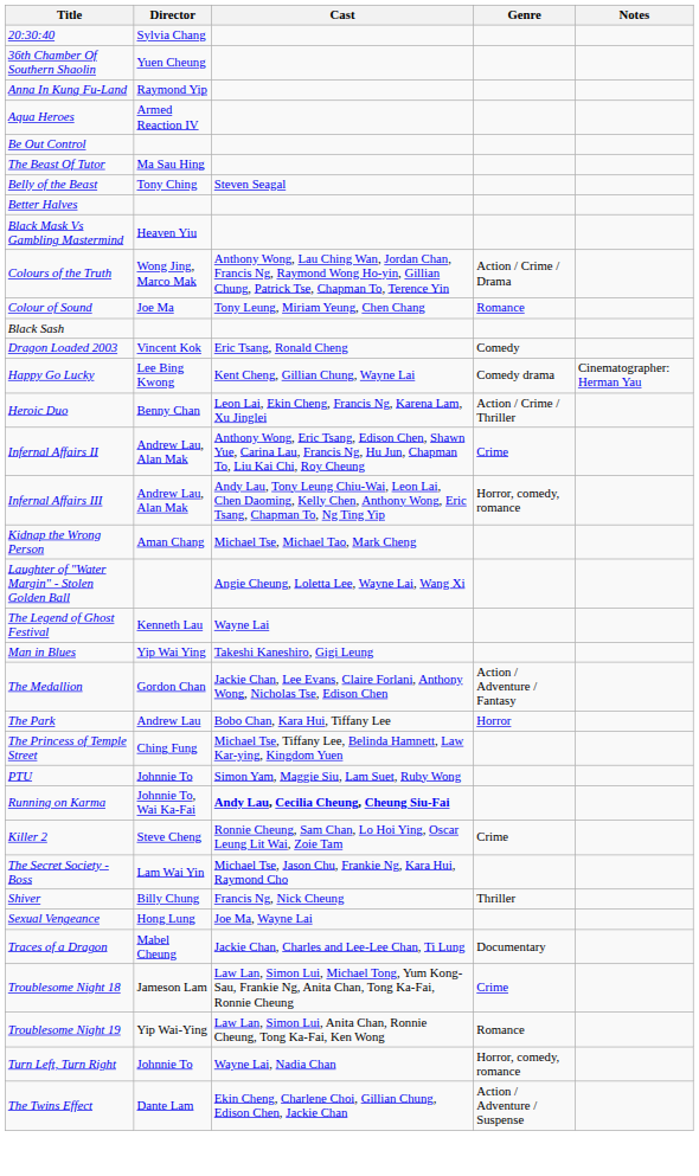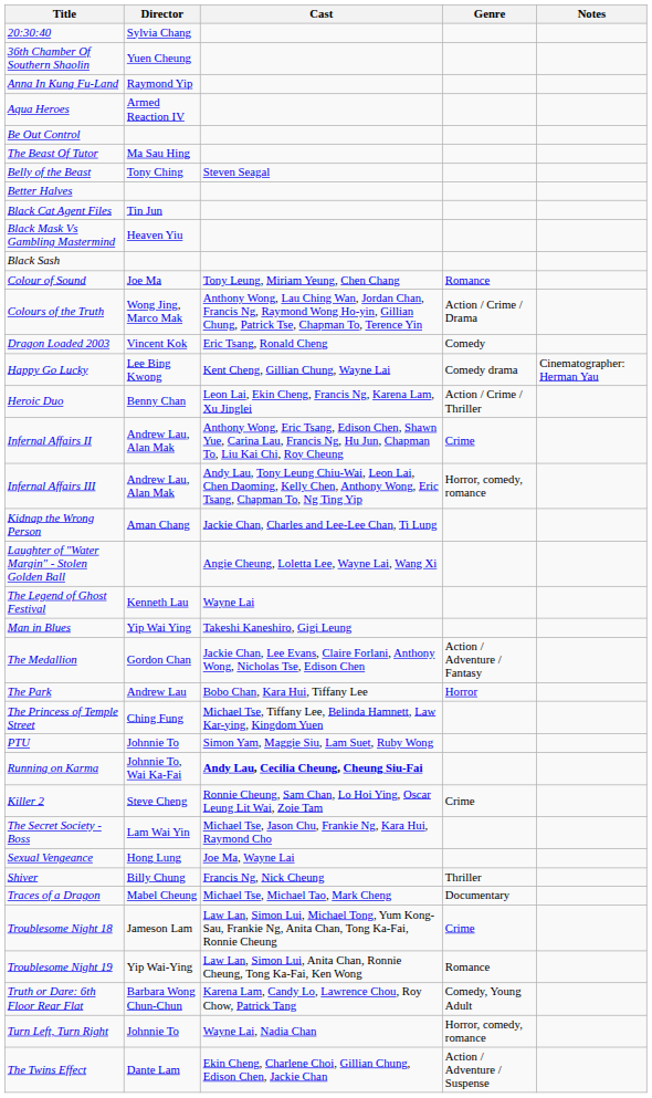 <table class="wikitable sortable">
 <tr>
 <th>Title</th>
 <th>Director</th>
 <th>Cast</th>
 <th>Genre</th>
 <th>Notes</th>
 </tr>
 <tr>
 <td><em><a href='#'>20:30:40</a></em></td>
 <td><a href='#'>Sylvia Chang</a></td>
 <td></td>
 <td></td>
 <td></td>
 </tr>
 <tr>
 <td><em><a href='#'>36th Chamber Of Southern Shaolin</a></em></td>
 <td><a href='#'>Yuen Cheung</a></td>
 <td></td>
 <td></td>
 <td></td>
 </tr>
 <tr>
 <td><em><a href='#'>Anna In Kung Fu-Land</a></em></td>
 <td><a href='#'>Raymond Yip</a></td>
 <td></td>
 <td></td>
 <td></td>
 </tr>
 <tr>
 <td><em><a href='#'>Aqua Heroes</a></em></td>
 <td><a href='#'>Armed Reaction IV</a></td>
 <td></td>
 <td></td>
 <td></td>
 </tr>
 <tr>
 <td><em><a href='#'>Be Out Control</a></em></td>
 <td></td>
 <td></td>
 <td></td>
 <td></td>
 </tr>
 <tr>
 <td><em><a href='#'>The Beast Of Tutor</a></em></td>
 <td><a href='#'>Ma Sau Hing</a></td>
 <td></td>
 <td></td>
 <td></td>
 </tr>
 <tr>
 <td><em><a href='#'>Belly of the Beast</a></em></td>
 <td><a href='#'>Tony Ching</a></td>
 <td><a href='#'>Steven Seagal</a></td>
 <td></td>
 <td></td>
 </tr>
 <tr>
 <td><em><a href='#'>Better Halves</a></em></td>
 <td></td>
 <td></td>
 <td></td>
 <td></td>
 </tr>
 <tr>
+<td><em><a href='#'>Black Cat Agent Files</a></em></td>
+<td><a href='#'>Tin Jun</a></td>
+<td></td>
+<td></td>
+<td></td>
+</tr>
+<tr>
 <td><em><a href='#'>Black Mask Vs Gambling Mastermind</a></em></td>
 <td><a href='#'>Heaven Yiu</a></td>
 <td></td>
 <td></td>
 <td></td>
 </tr>
 <tr>
-<td><em><a href='#'>Colours of the Truth</a></em></td>
-<td><a href='#'>Wong Jing</a>, <a href='#'>Marco Mak</a></td>
-<td><a href='#'>Anthony Wong</a>, <a href='#'>Lau Ching Wan</a>, <a href='#'>Jordan Chan</a>, <a href='#'>Francis Ng</a>, <a href='#'>Raymond Wong Ho-yin</a>, <a href='#'>Gillian Chung</a>, <a href='#'>Patrick Tse</a>, <a href='#'>Chapman To</a>, <a href='#'>Terence Yin</a></td>
-<td>Action / Crime / Drama</td>
+<td><em>Black Sash</em></td>
+<td></td>
+<td></td>
+<td></td>
 <td></td>
 </tr>
 <tr>
 <td><em><a href='#'>Colour of Sound</a></em></td>
 <td><a href='#'>Joe Ma</a></td>
 <td><a href='#'>Tony Leung</a>, <a href='#'>Miriam Yeung</a>, <a href='#'>Chen Chang</a></td>
 <td><a href='#'>Romance</a></td>
 <td></td>
 </tr>
 <tr>
-<td><em>Black Sash</em></td>
-<td></td>
-<td></td>
-<td></td>
+<td><em><a href='#'>Colours of the Truth</a></em></td>
+<td><a href='#'>Wong Jing</a>, <a href='#'>Marco Mak</a></td>
+<td><a href='#'>Anthony Wong</a>, <a href='#'>Lau Ching Wan</a>, <a href='#'>Jordan Chan</a>, <a href='#'>Francis Ng</a>, <a href='#'>Raymond Wong Ho-yin</a>, <a href='#'>Gillian Chung</a>, <a href='#'>Patrick Tse</a>, <a href='#'>Chapman To</a>, <a href='#'>Terence Yin</a></td>
+<td>Action / Crime / Drama</td>
 <td></td>
 </tr>
 <tr>
 <td><em><a href='#'>Dragon Loaded 2003</a></em></td>
 <td><a href='#'>Vincent Kok</a></td>
 <td><a href='#'>Eric Tsang</a>, <a href='#'>Ronald Cheng</a></td>
 <td>Comedy</td>
 <td></td>
 </tr>
 <tr>
 <td><em><a href='#'>Happy Go Lucky</a></em></td>
 <td><a href='#'>Lee Bing Kwong</a></td>
 <td><a href='#'>Kent Cheng</a>, <a href='#'>Gillian Chung</a>, <a href='#'>Wayne Lai</a></td>
 <td>Comedy drama</td>
 <td>Cinematographer: <a href='#'>Herman Yau</a></td>
 </tr>
 <tr>
 <td><em><a href='#'>Heroic Duo</a></em></td>
 <td><a href='#'>Benny Chan</a></td>
 <td><a href='#'>Leon Lai</a>, <a href='#'>Ekin Cheng</a>, <a href='#'>Francis Ng</a>, <a href='#'>Karena Lam</a>, <a href='#'>Xu Jinglei</a></td>
 <td>Action / Crime / Thriller</td>
 <td></td>
 </tr>
 <tr>
 <td><em><a href='#'>Infernal Affairs II</a></em></td>
 <td><a href='#'>Andrew Lau</a>, <a href='#'>Alan Mak</a></td>
 <td><a href='#'>Anthony Wong</a>, <a href='#'>Eric Tsang</a>, <a href='#'>Edison Chen</a>, <a href='#'>Shawn Yue</a>, <a href='#'>Carina Lau</a>, <a href='#'>Francis Ng</a>, <a href='#'>Hu Jun</a>, <a href='#'>Chapman To</a>, <a href='#'>Liu Kai Chi</a>, <a href='#'>Roy Cheung</a></td>
 <td><a href='#'>Crime</a></td>
 <td></td>
 </tr>
 <tr>
 <td><em><a href='#'>Infernal Affairs III</a></em></td>
 <td><a href='#'>Andrew Lau</a>, <a href='#'>Alan Mak</a></td>
 <td><a href='#'>Andy Lau</a>, <a href='#'>Tony Leung Chiu-Wai</a>, <a href='#'>Leon Lai</a>, <a href='#'>Chen Daoming</a>, <a href='#'>Kelly Chen</a>, <a href='#'>Anthony Wong</a>, <a href='#'>Eric Tsang</a>, <a href='#'>Chapman To</a>, <a href='#'>Ng Ting Yip</a></td>
 <td>Horror, comedy, romance</td>
 <td></td>
 </tr>
 <tr>
 <td><em><a href='#'>Kidnap the Wrong Person</a></em></td>
 <td><a href='#'>Aman Chang</a></td>
-<td><a href='#'>Michael Tse</a>, <a href='#'>Michael Tao</a>, <a href='#'>Mark Cheng</a></td>
+<td><a href='#'>Jackie Chan</a>, <a href='#'>Charles and Lee-Lee Chan</a>, <a href='#'>Ti Lung</a></td>
 <td></td>
 <td></td>
 </tr>
 <tr>
 <td><em><a href='#'>Laughter of "Water Margin" - Stolen Golden Ball</a></em></td>
 <td></td>
 <td><a href='#'>Angie Cheung</a>, <a href='#'>Loletta Lee</a>, <a href='#'>Wayne Lai</a>, <a href='#'>Wang Xi</a></td>
 <td></td>
 <td></td>
 </tr>
 <tr>
 <td><em><a href='#'>The Legend of Ghost Festival</a></em></td>
 <td><a href='#'>Kenneth Lau</a></td>
 <td><a href='#'>Wayne Lai</a></td>
 <td></td>
 <td></td>
 </tr>
 <tr>
 <td><em><a href='#'>Man in Blues</a></em></td>
 <td><a href='#'>Yip Wai Ying</a></td>
 <td><a href='#'>Takeshi Kaneshiro</a>, <a href='#'>Gigi Leung</a></td>
 <td></td>
 <td></td>
 </tr>
 <tr>
 <td><em><a href='#'>The Medallion</a></em></td>
 <td><a href='#'>Gordon Chan</a></td>
 <td><a href='#'>Jackie Chan</a>, <a href='#'>Lee Evans</a>, <a href='#'>Claire Forlani</a>, <a href='#'>Anthony Wong</a>, <a href='#'>Nicholas Tse</a>, <a href='#'>Edison Chen</a></td>
 <td>Action / Adventure / Fantasy</td>
 <td></td>
 </tr>
 <tr>
 <td><em><a href='#'>The Park</a></em></td>
 <td><a href='#'>Andrew Lau</a></td>
 <td><a href='#'>Bobo Chan</a>, <a href='#'>Kara Hui</a>, Tiffany Lee</td>
 <td><a href='#'>Horror</a></td>
 <td></td>
 </tr>
 <tr>
 <td><em><a href='#'>The Princess of Temple Street</a></em></td>
 <td><a href='#'>Ching Fung</a></td>
 <td><a href='#'>Michael Tse</a>, Tiffany Lee, <a href='#'>Belinda Hamnett</a>, <a href='#'>Law Kar-ying</a>, <a href='#'>Kingdom Yuen</a></td>
 <td></td>
 <td></td>
 </tr>
 <tr>
 <td><em><a href='#'>PTU</a></em></td>
 <td><a href='#'>Johnnie To</a></td>
 <td><a href='#'>Simon Yam</a>, <a href='#'>Maggie Siu</a>, <a href='#'>Lam Suet</a>, <a href='#'>Ruby Wong</a></td>
 <td></td>
 <td></td>
 </tr>
 <tr>
 <td><em><a href='#'>Running on Karma</a></em></td>
 <td><a href='#'>Johnnie To</a>, <a href='#'>Wai Ka-Fai</a></td>
 <td><strong><a href='#'>Andy Lau</a>, <a href='#'>Cecilia Cheung</a>, <a href='#'>Cheung Siu-Fai</a></strong></td>
 <td></td>
 <td></td>
 </tr>
 <tr>
 <td><em><a href='#'>Killer 2</a></em></td>
 <td><a href='#'>Steve Cheng</a></td>
 <td><a href='#'>Ronnie Cheung</a>, <a href='#'>Sam Chan</a>, <a href='#'>Lo Hoi Ying</a>, <a href='#'>Oscar Leung Lit Wai</a>, <a href='#'>Zoie Tam</a></td>
 <td>Crime</td>
 <td></td>
 </tr>
 <tr>
 <td><em><a href='#'>The Secret Society - Boss</a></em></td>
 <td><a href='#'>Lam Wai Yin</a></td>
 <td><a href='#'>Michael Tse</a>, <a href='#'>Jason Chu</a>, <a href='#'>Frankie Ng</a>, <a href='#'>Kara Hui</a>, <a href='#'>Raymond Cho</a></td>
 <td></td>
 <td></td>
 </tr>
 <tr>
+<td><em><a href='#'>Sexual Vengeance</a></em></td>
+<td><a href='#'>Hong Lung</a></td>
+<td><a href='#'>Joe Ma</a>, <a href='#'>Wayne Lai</a></td>
+<td></td>
+<td></td>
+</tr>
+<tr>
 <td><em><a href='#'>Shiver</a></em></td>
 <td><a href='#'>Billy Chung</a></td>
 <td><a href='#'>Francis Ng</a>, <a href='#'>Nick Cheung</a></td>
 <td>Thriller</td>
 <td></td>
 </tr>
 <tr>
-<td><em><a href='#'>Sexual Vengeance</a></em></td>
-<td><a href='#'>Hong Lung</a></td>
-<td><a href='#'>Joe Ma</a>, <a href='#'>Wayne Lai</a></td>
-<td></td>
-<td></td>
-</tr>
-<tr>
 <td><em><a href='#'>Traces of a Dragon</a></em></td>
 <td><a href='#'>Mabel Cheung</a></td>
-<td><a href='#'>Jackie Chan</a>, <a href='#'>Charles and Lee-Lee Chan</a>, <a href='#'>Ti Lung</a></td>
+<td><a href='#'>Michael Tse</a>, <a href='#'>Michael Tao</a>, <a href='#'>Mark Cheng</a></td>
 <td>Documentary</td>
 <td></td>
 </tr>
 <tr>
 <td><em><a href='#'>Troublesome Night 18</a></em></td>
 <td>Jameson Lam</td>
 <td><a href='#'>Law Lan</a>, <a href='#'>Simon Lui</a>, <a href='#'>Michael Tong</a>, Yum Kong-Sau, Frankie Ng, Anita Chan, Tong Ka-Fai, Ronnie Cheung</td>
 <td><a href='#'>Crime</a></td>
 <td></td>
 </tr>
 <tr>
 <td><em><a href='#'>Troublesome Night 19</a></em></td>
 <td>Yip Wai-Ying</td>
 <td><a href='#'>Law Lan</a>, <a href='#'>Simon Lui</a>, Anita Chan, Ronnie Cheung, Tong Ka-Fai, Ken Wong</td>
 <td>Romance</td>
 <td></td>
 </tr>
 <tr>
+<td><em><a href='#'>Truth or Dare: 6th Floor Rear Flat</a></em></td>
+<td><a href='#'>Barbara Wong Chun-Chun</a></td>
+<td><a href='#'>Karena Lam</a>, <a href='#'>Candy Lo</a>, <a href='#'>Lawrence Chou</a>, Roy Chow, <a href='#'>Patrick Tang</a></td>
+<td>Comedy, Young Adult</td>
+<td></td>
+</tr>
+<tr>
 <td><em><a href='#'>Turn Left, Turn Right</a></em></td>
 <td><a href='#'>Johnnie To</a></td>
 <td><a href='#'>Wayne Lai</a>, <a href='#'>Nadia Chan</a></td>
 <td>Horror, comedy, romance</td>
 <td></td>
 </tr>
 <tr>
 <td><em><a href='#'>The Twins Effect</a></em></td>
 <td><a href='#'>Dante Lam</a></td>
 <td><a href='#'>Ekin Cheng</a>, <a href='#'>Charlene Choi</a>, <a href='#'>Gillian Chung</a>, <a href='#'>Edison Chen</a>, <a href='#'>Jackie Chan</a></td>
 <td>Action / Adventure / Suspense</td>
 <td></td>
 </tr>
 </table>
